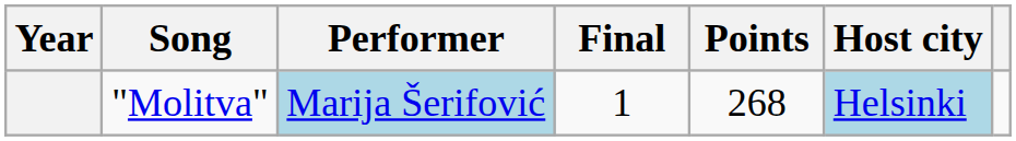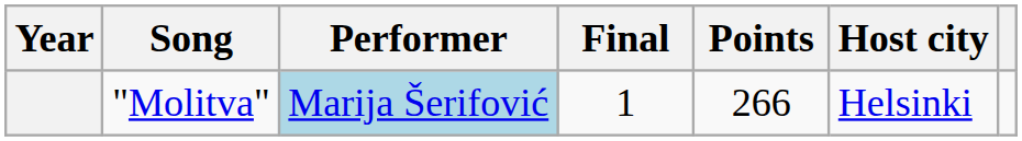 <table class="wikitable plainrowheaders" style="font-size: 95%">
 <tr>
 <th>Year</th>
 <th>Song</th>
 <th>Performer</th>
 <th width=45px>Final</th>
 <th width=45px>Points</th>
 <th>Host city</th>
 <th></th>
 </tr>
 <tr>
 <th scope="row"></th>
 <td>"<a href='#'>Molitva</a>" </td>
 <td style="background: lightblue;"><a href='#'>Marija Šerifović</a></td>
 <td style="text-align:center;">1</td>
-<td style="text-align:center;">268</td>
-<td style="background: lightblue;"> <a href='#'>Helsinki</a></td>
+<td style="text-align:center;">266</td>
+<td> <a href='#'>Helsinki</a></td>
 <td></td>
 </tr>
 </table>
